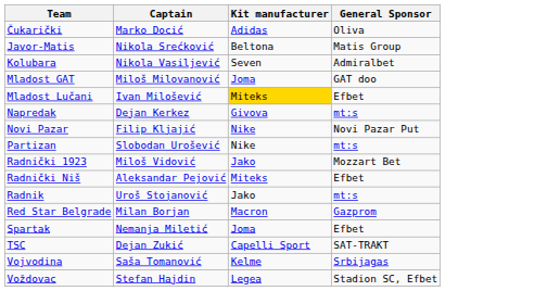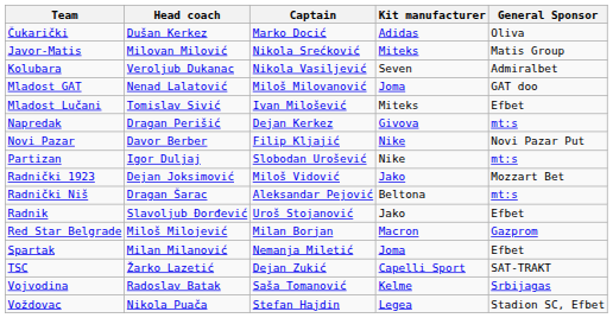 <table class="wikitable sortable" style="text-align:left">
 <tr>
 <th>Team</th>
+<th>Head coach</th>
 <th>Captain</th>
 <th>Kit manufacturer</th>
 <th>General Sponsor</th>
 </tr>
 <tr>
 <td><a href='#'>Čukarički</a></td>
+<td> <a href='#'>Dušan Kerkez</a></td>
 <td> <a href='#'>Marko Docić</a></td>
 <td><a href='#'>Adidas</a></td>
 <td>Oliva</td>
 </tr>
 <tr>
 <td><a href='#'>Javor-Matis</a></td>
+<td> <a href='#'>Milovan Milović</a></td>
 <td> <a href='#'>Nikola Srećković</a></td>
-<td>Beltona</td>
+<td><a href='#'>Miteks</a></td>
 <td>Matis Group</td>
 </tr>
 <tr>
 <td><a href='#'>Kolubara</a></td>
+<td> <a href='#'>Veroljub Dukanac</a></td>
 <td> <a href='#'>Nikola Vasiljević</a></td>
 <td>Seven</td>
 <td>Admiralbet</td>
 </tr>
 <tr>
 <td><a href='#'>Mladost GAT</a></td>
+<td> <a href='#'>Nenad Lalatović</a></td>
 <td> <a href='#'>Miloš Milovanović</a></td>
 <td><a href='#'>Joma</a></td>
 <td>GAT doo</td>
 </tr>
 <tr>
 <td><a href='#'>Mladost Lučani</a></td>
+<td> <a href='#'>Tomislav Sivić</a></td>
 <td> <a href='#'>Ivan Milošević</a></td>
-<td style="background: gold;">Miteks</td>
+<td>Miteks</td>
 <td>Efbet</td>
 </tr>
 <tr>
 <td><a href='#'>Napredak</a></td>
+<td> <a href='#'>Dragan Perišić</a></td>
 <td> <a href='#'>Dejan Kerkez</a></td>
 <td><a href='#'>Givova</a></td>
 <td><a href='#'>mt:s</a></td>
 </tr>
 <tr>
 <td><a href='#'>Novi Pazar</a></td>
+<td> <a href='#'>Davor Berber</a></td>
 <td> <a href='#'>Filip Kljajić</a></td>
 <td><a href='#'>Nike</a></td>
 <td>Novi Pazar Put</td>
 </tr>
 <tr>
 <td><a href='#'>Partizan</a></td>
+<td> <a href='#'>Igor Duljaj</a></td>
 <td> <a href='#'>Slobodan Urošević</a></td>
 <td>Nike</td>
 <td><a href='#'>mt:s</a></td>
 </tr>
 <tr>
 <td><a href='#'>Radnički 1923</a></td>
+<td> <a href='#'>Dejan Joksimović</a></td>
 <td> <a href='#'>Miloš Vidović</a></td>
 <td><a href='#'>Jako</a></td>
 <td>Mozzart Bet</td>
 </tr>
 <tr>
 <td><a href='#'>Radnički Niš</a></td>
+<td> <a href='#'>Dragan Šarac</a></td>
 <td> <a href='#'>Aleksandar Pejović</a></td>
-<td><a href='#'>Miteks</a></td>
+<td>Beltona</td>
+<td><a href='#'>mt:s</a></td>
+</tr>
+<tr>
+<td><a href='#'>Radnik</a></td>
+<td> <a href='#'>Slavoljub Đorđević</a></td>
+<td> <a href='#'>Uroš Stojanović</a></td>
+<td>Jako</td>
 <td>Efbet</td>
 </tr>
 <tr>
-<td><a href='#'>Radnik</a></td>
-<td> <a href='#'>Uroš Stojanović</a></td>
-<td>Jako</td>
-<td><a href='#'>mt:s</a></td>
-</tr>
-<tr>
 <td><a href='#'>Red Star Belgrade</a></td>
+<td> <a href='#'>Miloš Milojević</a></td>
 <td> <a href='#'>Milan Borjan</a></td>
 <td><a href='#'>Macron</a></td>
 <td><a href='#'>Gazprom</a></td>
 </tr>
 <tr>
 <td><a href='#'>Spartak</a></td>
+<td> <a href='#'>Milan Milanović</a></td>
 <td> <a href='#'>Nemanja Miletić</a></td>
 <td><a href='#'>Joma</a></td>
 <td>Efbet</td>
 </tr>
 <tr>
 <td><a href='#'>TSC</a></td>
+<td> <a href='#'>Žarko Lazetić</a></td>
 <td> <a href='#'>Dejan Zukić</a></td>
 <td><a href='#'>Capelli Sport</a></td>
 <td>SAT-TRAKT</td>
 </tr>
 <tr>
 <td><a href='#'>Vojvodina</a></td>
+<td> <a href='#'>Radoslav Batak</a></td>
 <td> <a href='#'>Saša Tomanović</a></td>
 <td><a href='#'>Kelme</a></td>
 <td><a href='#'>Srbijagas</a></td>
 </tr>
 <tr>
 <td><a href='#'>Voždovac</a></td>
+<td> <a href='#'>Nikola Puača</a></td>
 <td> <a href='#'>Stefan Hajdin</a></td>
 <td><a href='#'>Legea</a></td>
 <td>Stadion SC, Efbet</td>
 </tr>
 </table>
